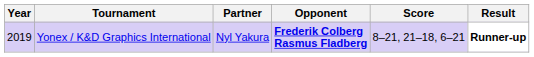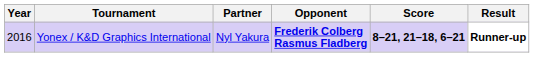 <table class="sortable wikitable" style="font-size: 90%;">
 <tr>
 <th>Year</th>
 <th>Tournament</th>
 <th>Partner</th>
 <th>Opponent</th>
 <th>Score</th>
 <th>Result</th>
 </tr>
 <tr style="background:#D8CEF6">
-<td align="center">2019</td>
+<td align="center">2016</td>
 <td align="left"><a href='#'>Yonex / K&D Graphics International</a></td>
 <td align="left"> <a href='#'>Nyl Yakura</a></td>
 <td align="left"><strong> <a href='#'>Frederik Colberg</a> <br>  <a href='#'>Rasmus Fladberg</a></strong></td>
-<td align="left">8–21, 21–18, 6–21</td>
+<td align="left"><strong>8–21, 21–18, 6–21</strong></td>
 <td style="text-align:left; background:white"> <strong>Runner-up</strong></td>
 </tr>
 </table>
